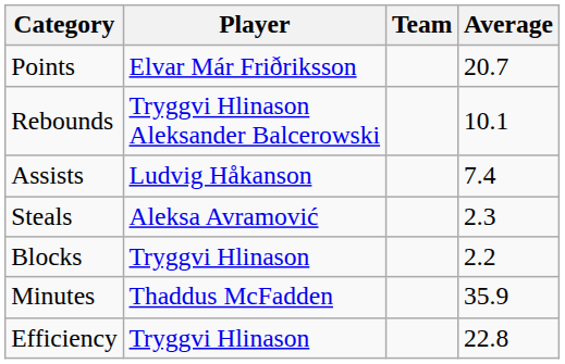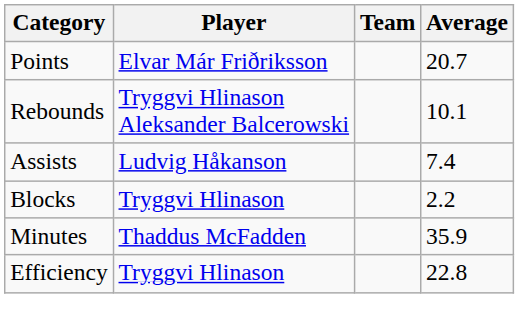 <table class=wikitable>
 <tr>
 <th>Category</th>
 <th>Player</th>
 <th>Team</th>
 <th>Average</th>
 </tr>
 <tr>
 <td>Points</td>
 <td><a href='#'>Elvar Már Friðriksson</a></td>
 <td></td>
 <td>20.7</td>
 </tr>
 <tr>
 <td>Rebounds</td>
 <td><a href='#'>Tryggvi Hlinason</a><br><a href='#'>Aleksander Balcerowski</a></td>
 <td></td>
 <td>10.1</td>
 </tr>
 <tr>
 <td>Assists</td>
 <td><a href='#'>Ludvig Håkanson</a></td>
 <td></td>
 <td>7.4</td>
 </tr>
 <tr>
-<td>Steals</td>
-<td><a href='#'>Aleksa Avramović</a></td>
-<td></td>
-<td>2.3</td>
-</tr>
-<tr>
 <td>Blocks</td>
 <td><a href='#'>Tryggvi Hlinason</a></td>
 <td><br></td>
 <td>2.2</td>
 </tr>
 <tr>
 <td>Minutes</td>
 <td><a href='#'>Thaddus McFadden</a></td>
 <td></td>
 <td>35.9</td>
 </tr>
 <tr>
 <td>Efficiency</td>
 <td><a href='#'>Tryggvi Hlinason</a></td>
 <td></td>
 <td>22.8</td>
 </tr>
 </table>
